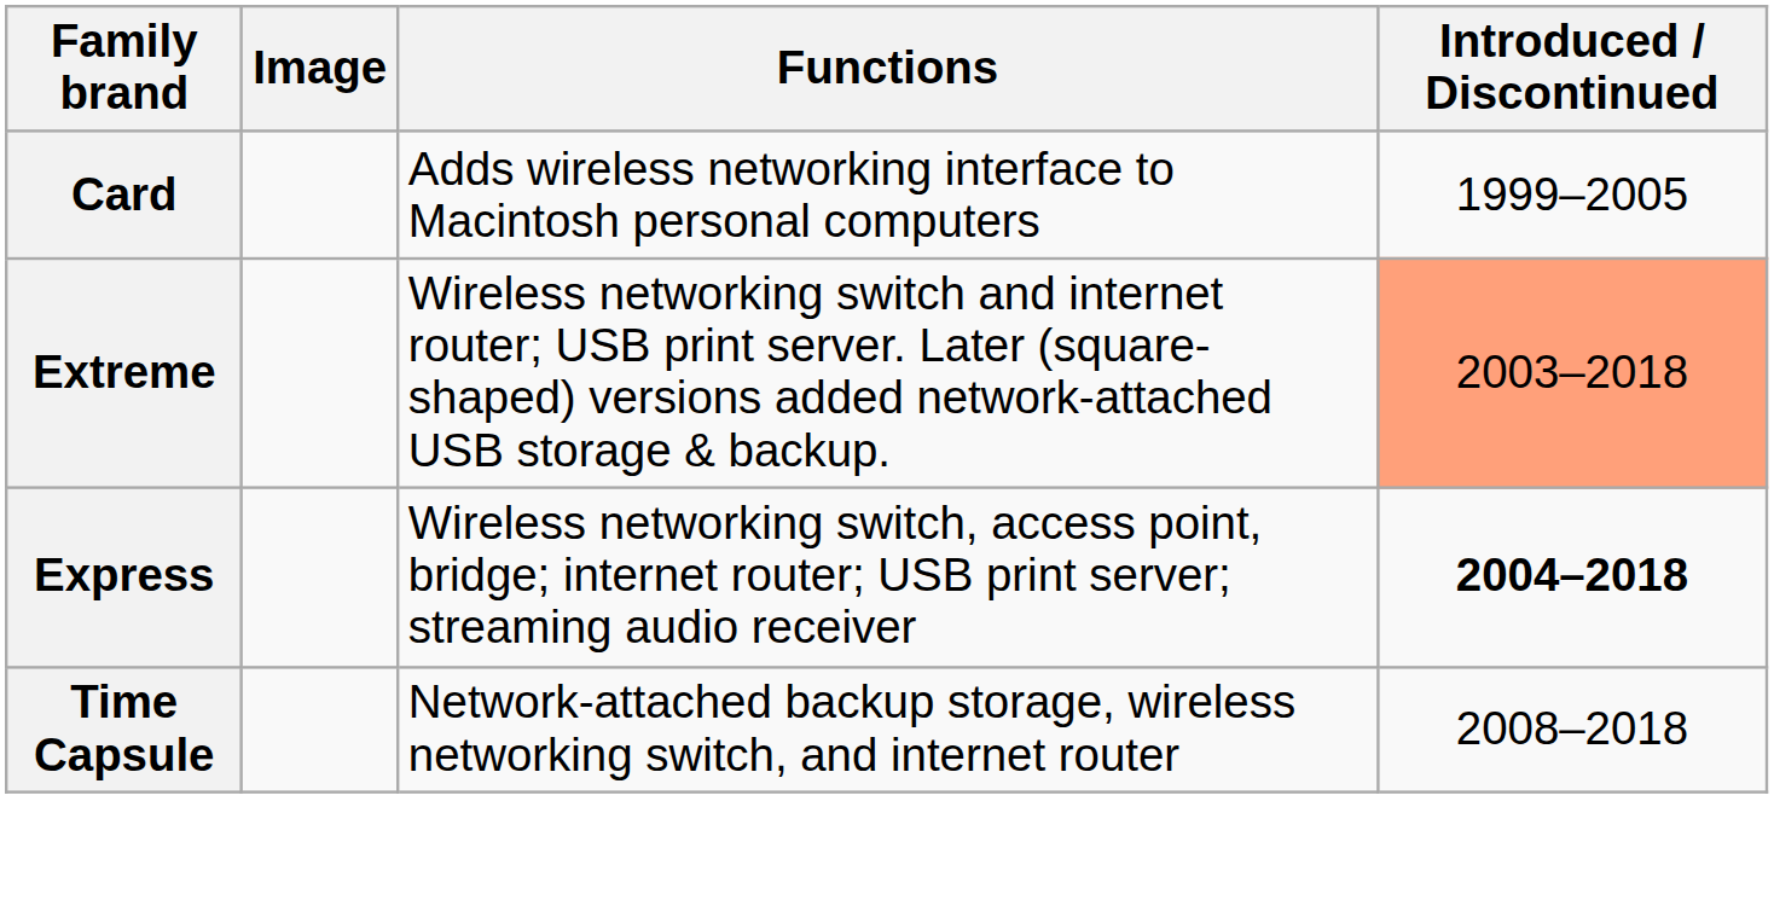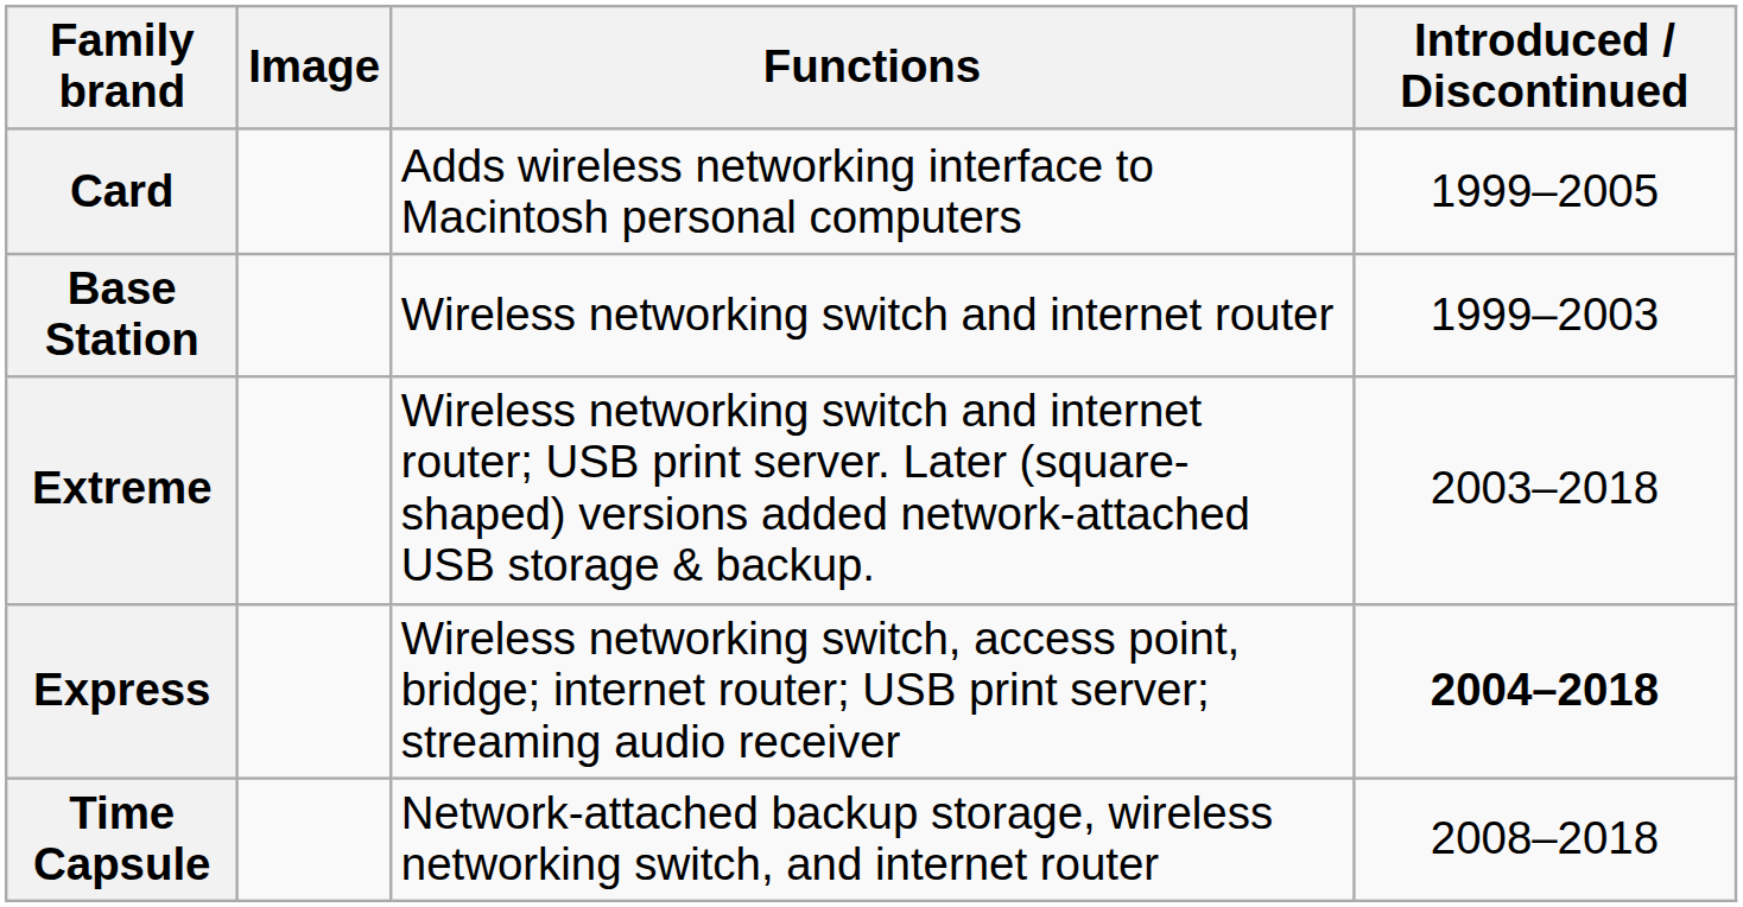 <table class="wikitable" style="text-align:center">
 <tr>
 <th>Family brand</th>
 <th>Image</th>
 <th>Functions</th>
 <th>Introduced / Discontinued</th>
 </tr>
 <tr>
 <th>Card</th>
 <td></td>
 <td style="text-align:left;">Adds wireless networking interface to Macintosh personal computers</td>
 <td>1999–2005</td>
 </tr>
 <tr>
+<th>Base Station</th>
+<td></td>
+<td style="text-align:left;">Wireless networking switch and internet router</td>
+<td>1999–2003</td>
+</tr>
+<tr>
 <th>Extreme</th>
 <td></td>
 <td style="text-align:left;">Wireless networking switch and internet router; USB print server. Later (square-shaped) versions added network-attached USB storage & backup.</td>
-<td style="background: lightsalmon;">2003–2018</td>
+<td>2003–2018</td>
 </tr>
 <tr>
 <th>Express</th>
 <td></td>
 <td style="text-align:left;">Wireless networking switch, access point, bridge; internet router; USB print server; streaming audio receiver</td>
 <td><strong>2004–2018</strong></td>
 </tr>
 <tr>
 <th>Time Capsule</th>
 <td></td>
 <td style="text-align:left;">Network-attached backup storage, wireless networking switch, and internet router</td>
 <td>2008–2018</td>
 </tr>
 </table>
